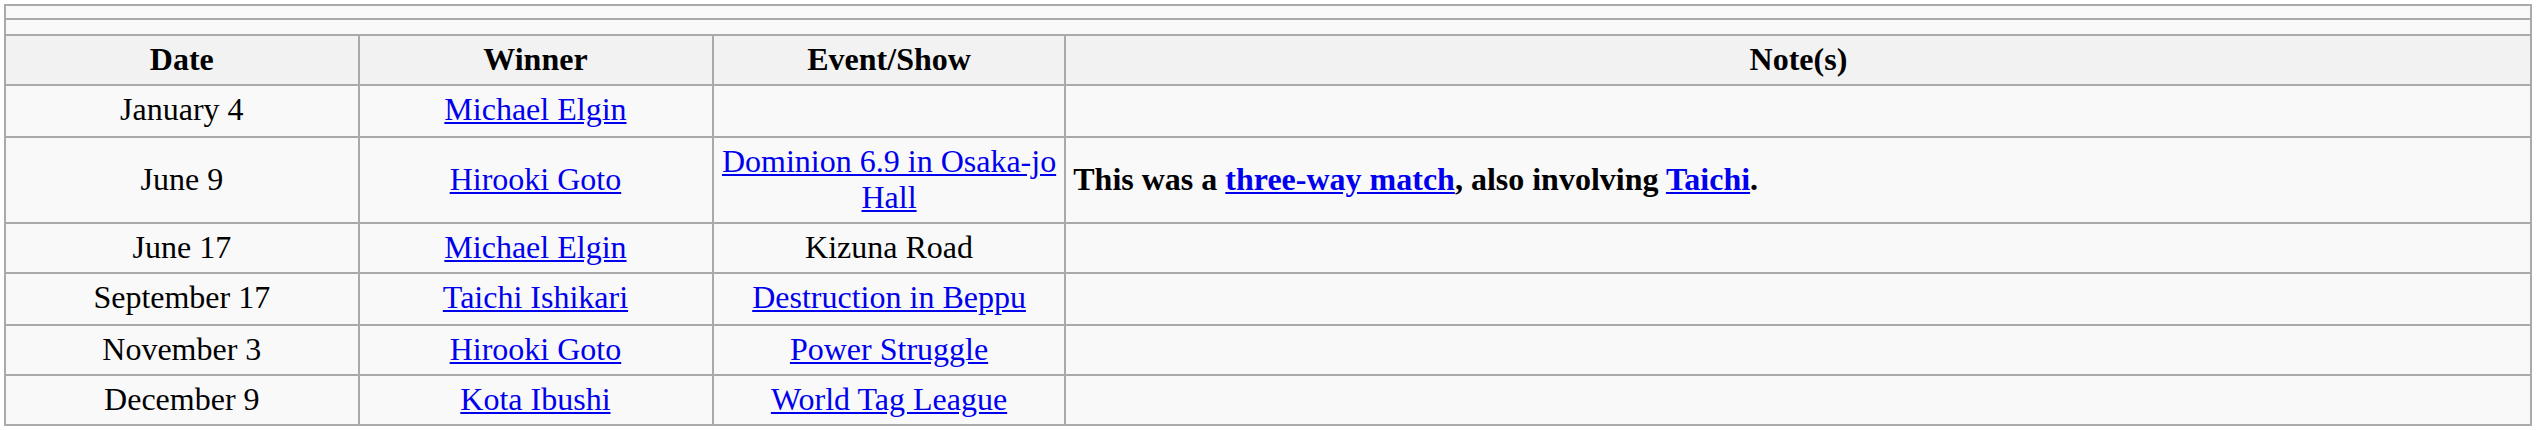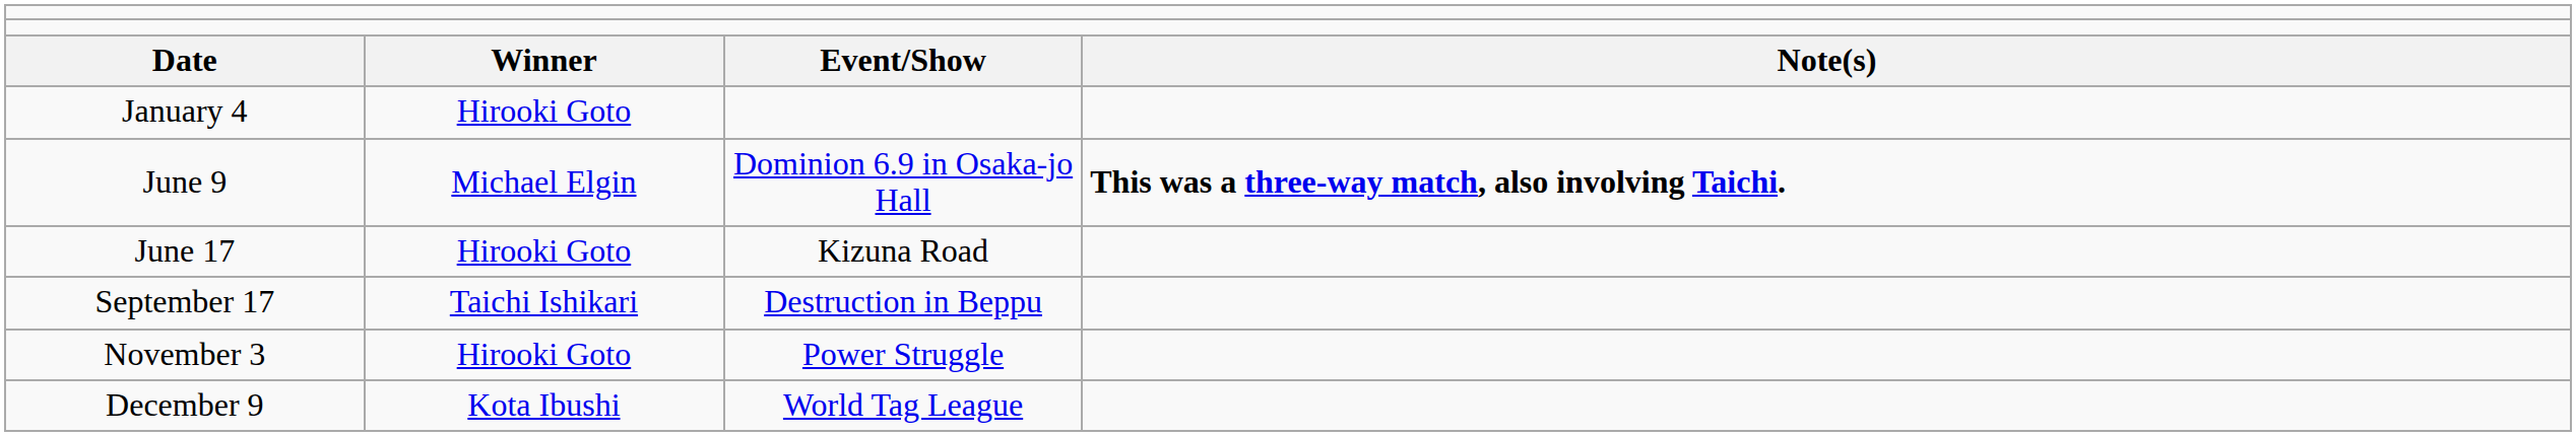 <table class="wikitable" style="text-align:center; width:100%;">
 <tr>
 <td colspan="5"></td>
 </tr>
 <tr>
 <td colspan="5"><strong></strong></td>
 </tr>
 <tr>
 <th width=14%>Date</th>
 <th width=14%>Winner</th>
 <th width=14%>Event/Show</th>
 <th width=58%>Note(s)</th>
 </tr>
 <tr>
 <td>January 4</td>
-<td><a href='#'>Michael Elgin</a></td>
+<td><a href='#'>Hirooki Goto</a></td>
 <td></td>
 <td align=left></td>
 </tr>
 <tr>
 <td>June 9</td>
-<td><a href='#'>Hirooki Goto</a></td>
+<td><a href='#'>Michael Elgin</a></td>
 <td><a href='#'>Dominion 6.9 in Osaka-jo Hall</a></td>
 <td align=left><strong>This was a <a href='#'>three-way match</a>, also involving <a href='#'>Taichi</a>.</strong></td>
 </tr>
 <tr>
 <td>June 17</td>
-<td><a href='#'>Michael Elgin</a></td>
+<td><a href='#'>Hirooki Goto</a></td>
 <td>Kizuna Road</td>
 <td align=left></td>
 </tr>
 <tr>
 <td>September 17</td>
 <td><a href='#'>Taichi Ishikari</a></td>
 <td><a href='#'>Destruction in Beppu</a></td>
 <td align=left></td>
 </tr>
 <tr>
 <td>November 3</td>
 <td><a href='#'>Hirooki Goto</a></td>
 <td><a href='#'>Power Struggle</a></td>
 <td align=left></td>
 </tr>
 <tr>
 <td>December 9</td>
 <td><a href='#'>Kota Ibushi</a></td>
 <td><a href='#'>World Tag League</a></td>
 <td align=left></td>
 </tr>
 </table>
